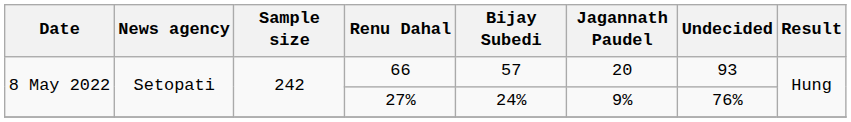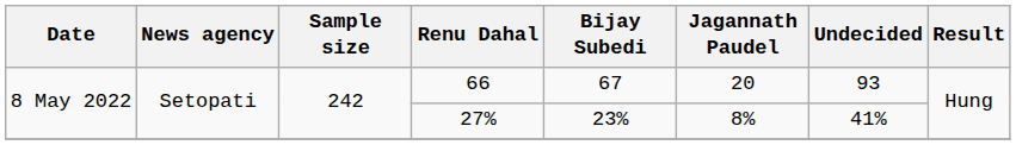 <table class="wikitable sortable" style="text-align:center;font-size:95%;line-height:16px">
 <tr>
 <th>Date</th>
 <th>News agency</th>
 <th style="width:75px;">Sample size</th>
 <th style="width:75px;">Renu Dahal</th>
 <th style="width:75px;">Bijay Subedi</th>
 <th style="width:75px;">Jagannath Paudel</th>
 <th>Undecided</th>
 <th>Result</th>
 </tr>
 <tr>
 <td rowspan="2">8 May 2022</td>
 <td rowspan="2">Setopati</td>
 <td rowspan="2">242</td>
 <td>66</td>
-<td>57</td>
+<td>67</td>
 <td>20</td>
 <td>93</td>
 <td rowspan="2">Hung</td>
 </tr>
 <tr>
 <td>27%</td>
-<td>24%</td>
-<td>9%</td>
-<td>76%</td>
+<td>23%</td>
+<td>8%</td>
+<td>41%</td>
 </tr>
 <tr>
 </tr>
 </table>
